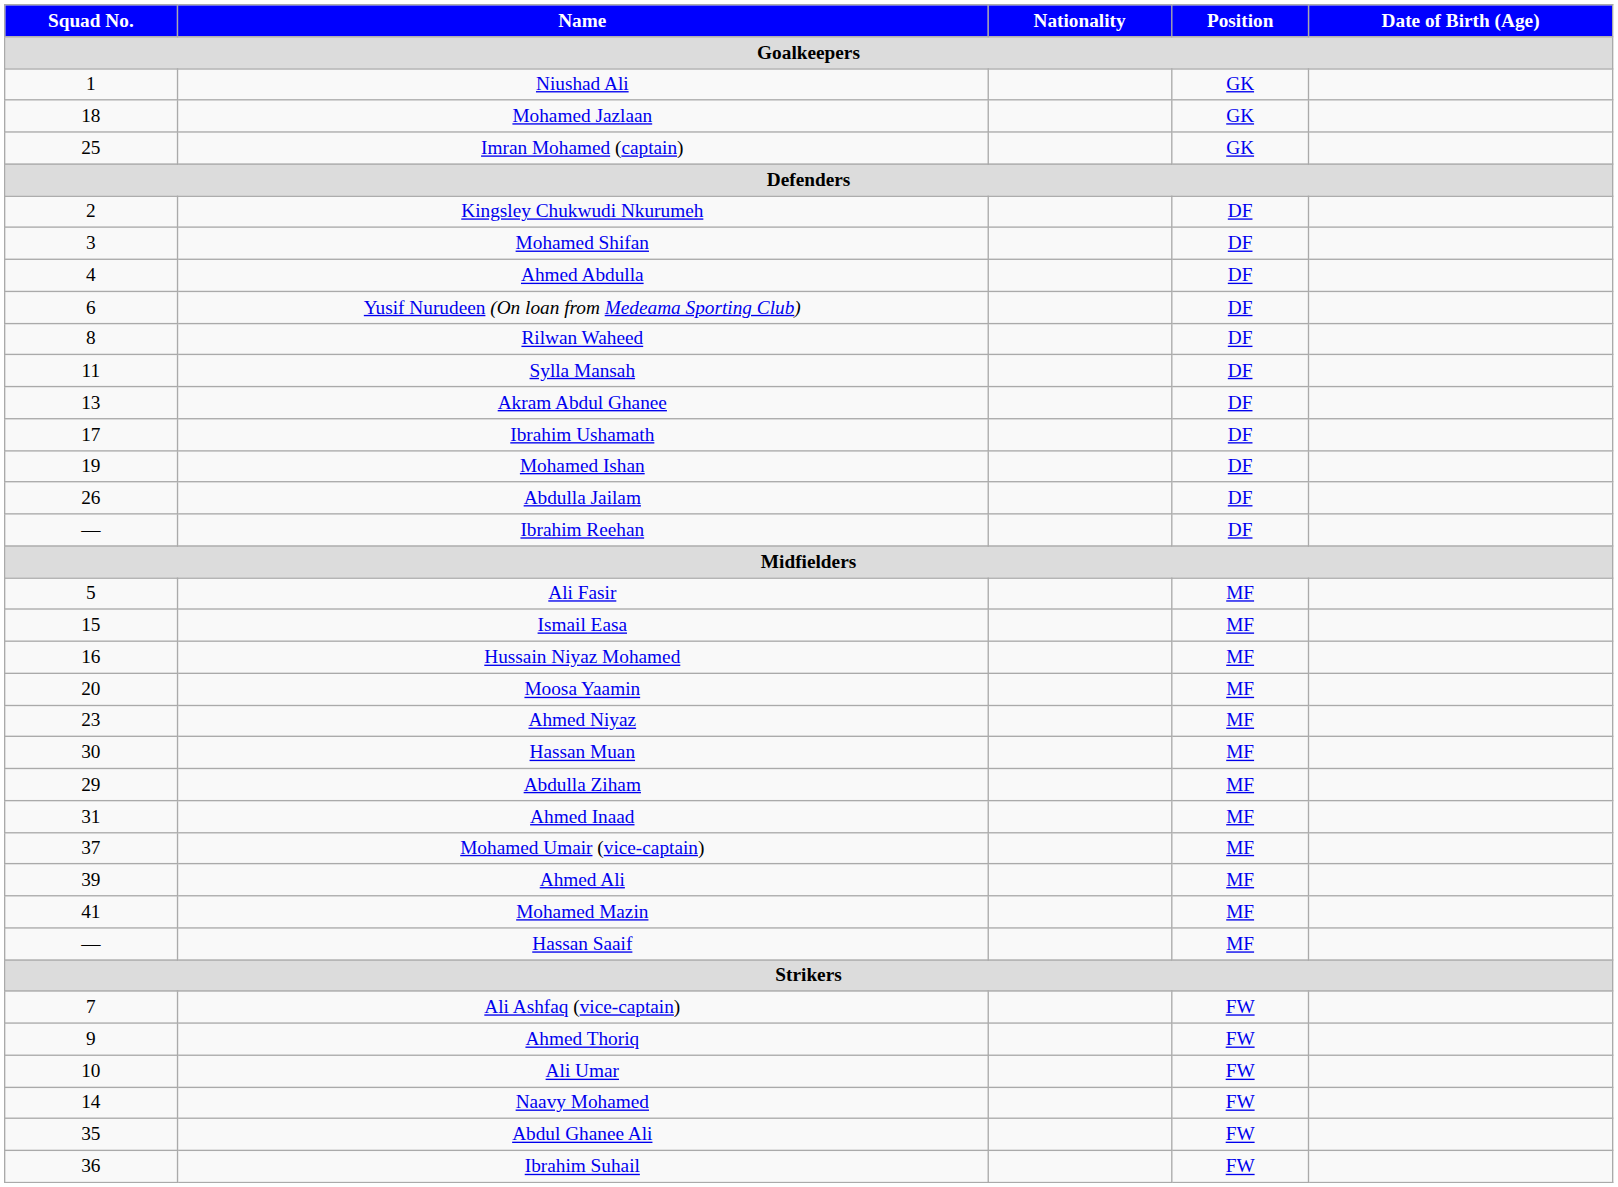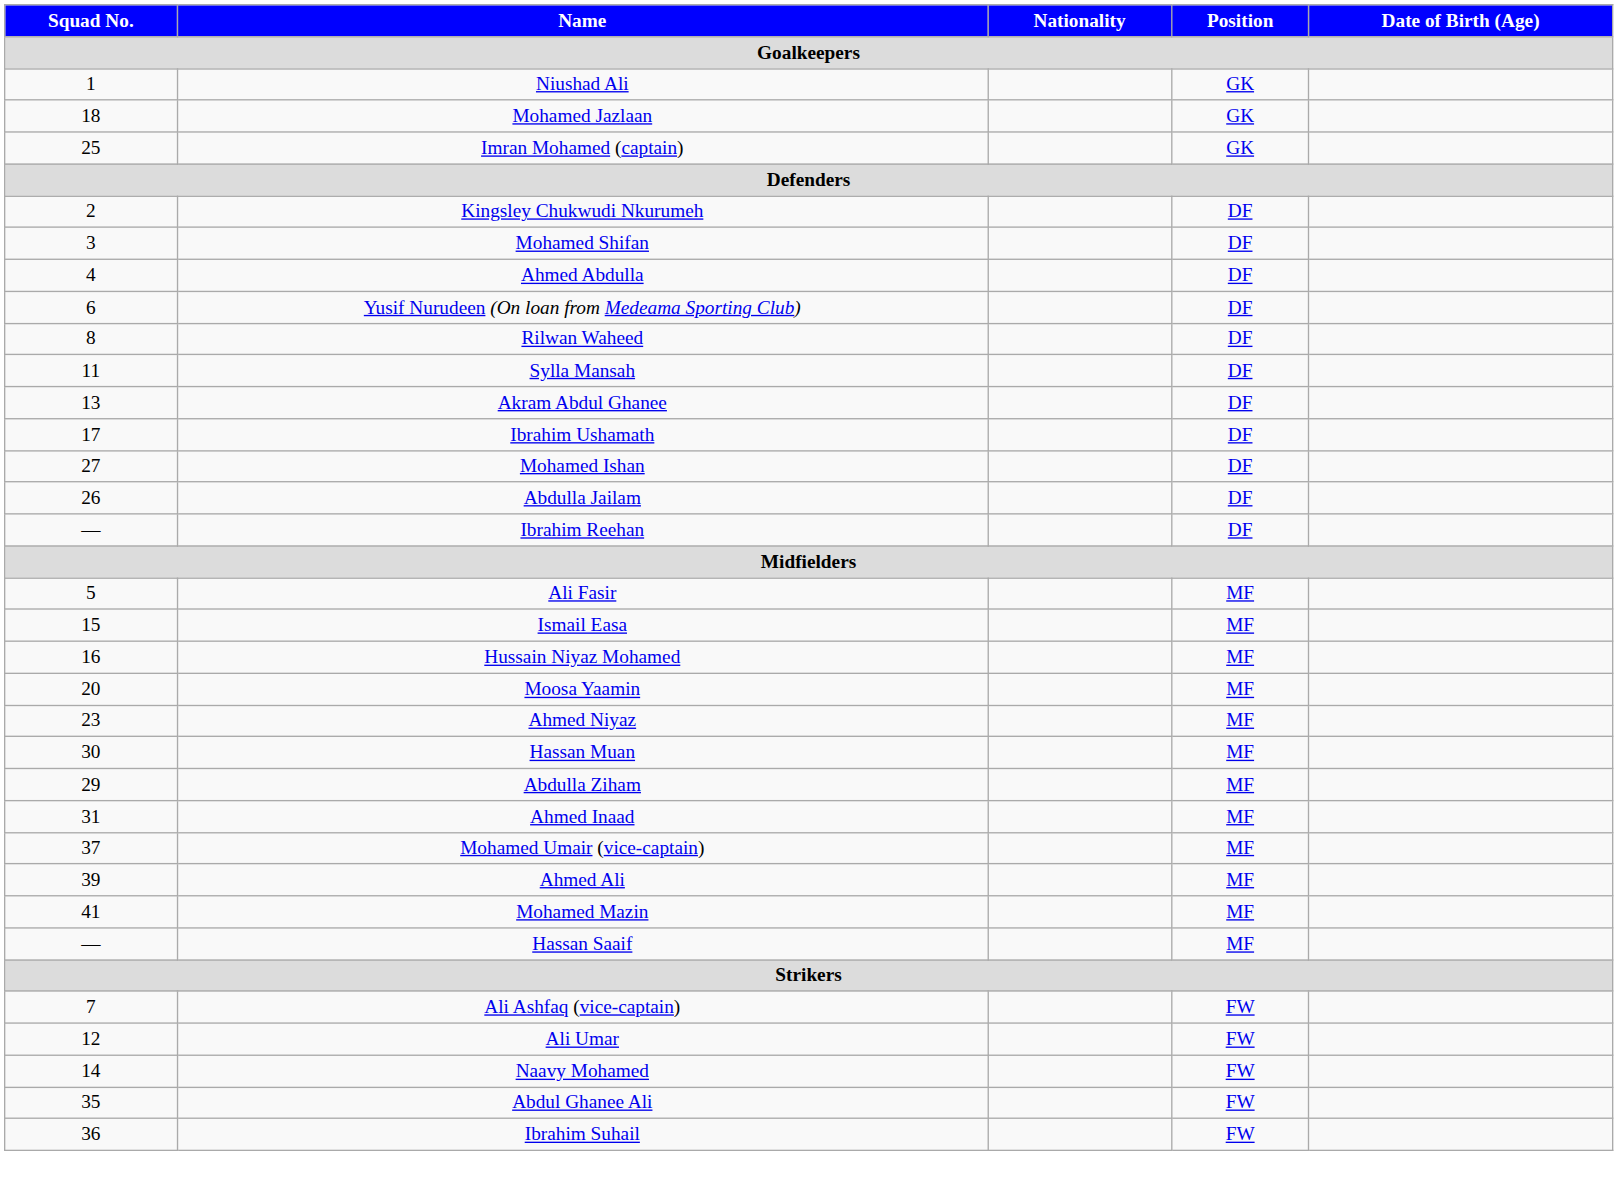 <table class="wikitable" style="text-align:center; font-size:90%; width:95%">
 <tr>
 <th style="background:#00f; color:white; text-align:center;">Squad No.</th>
 <th style="background:#00f; color:white; text-align:center;">Name</th>
 <th style="background:#00f; color:white; text-align:center;">Nationality</th>
 <th style="background:#00f; color:white; text-align:center;">Position</th>
 <th style="background:#00f; color:white; text-align:center;">Date of Birth (Age)</th>
 </tr>
 <tr>
 <th colspan="5" style="background:#dcdcdc; text-align:center;">Goalkeepers</th>
 </tr>
 <tr>
 <td>1</td>
 <td><a href='#'>Niushad Ali</a></td>
 <td></td>
 <td><a href='#'>GK</a></td>
 <td></td>
 </tr>
 <tr>
 <td>18</td>
 <td><a href='#'>Mohamed Jazlaan</a></td>
 <td></td>
 <td><a href='#'>GK</a></td>
 <td></td>
 </tr>
 <tr>
 <td>25</td>
 <td><a href='#'>Imran Mohamed</a> (<a href='#'>captain</a>)</td>
 <td></td>
 <td><a href='#'>GK</a></td>
 <td></td>
 </tr>
 <tr>
 <th colspan="5" style="background:#dcdcdc; text-align:center;"><strong>Defenders</strong></th>
 </tr>
 <tr>
 <td>2</td>
 <td><a href='#'>Kingsley Chukwudi Nkurumeh</a></td>
 <td></td>
 <td><a href='#'>DF</a></td>
 <td></td>
 </tr>
 <tr>
 <td>3</td>
 <td><a href='#'>Mohamed Shifan</a></td>
 <td></td>
 <td><a href='#'>DF</a></td>
 <td></td>
 </tr>
 <tr>
 <td>4</td>
 <td><a href='#'>Ahmed Abdulla</a></td>
 <td></td>
 <td><a href='#'>DF</a></td>
 <td></td>
 </tr>
 <tr>
 <td>6</td>
 <td><a href='#'>Yusif Nurudeen</a> <em>(On loan from <a href='#'>Medeama Sporting Club</a>)</em></td>
 <td></td>
 <td><a href='#'>DF</a></td>
 <td></td>
 </tr>
 <tr>
 <td>8</td>
 <td><a href='#'>Rilwan Waheed</a></td>
 <td></td>
 <td><a href='#'>DF</a></td>
 <td></td>
 </tr>
 <tr>
 <td>11</td>
 <td><a href='#'>Sylla Mansah</a></td>
 <td></td>
 <td><a href='#'>DF</a></td>
 <td></td>
 </tr>
 <tr>
 <td>13</td>
 <td><a href='#'>Akram Abdul Ghanee</a></td>
 <td></td>
 <td><a href='#'>DF</a></td>
 <td></td>
 </tr>
 <tr>
 <td>17</td>
 <td><a href='#'>Ibrahim Ushamath</a></td>
 <td></td>
 <td><a href='#'>DF</a></td>
 <td></td>
 </tr>
 <tr>
-<td>19</td>
+<td>27</td>
 <td><a href='#'>Mohamed Ishan</a></td>
 <td></td>
 <td><a href='#'>DF</a></td>
 <td></td>
 </tr>
 <tr>
 <td>26</td>
 <td><a href='#'>Abdulla Jailam</a></td>
 <td></td>
 <td><a href='#'>DF</a></td>
 <td></td>
 </tr>
 <tr>
 <td>—</td>
 <td><a href='#'>Ibrahim Reehan</a></td>
 <td></td>
 <td><a href='#'>DF</a></td>
 <td></td>
 </tr>
 <tr>
 <th colspan="5" style="background:#dcdcdc; text-align:center;">Midfielders</th>
 </tr>
 <tr>
 <td>5</td>
 <td><a href='#'>Ali Fasir</a></td>
 <td></td>
 <td><a href='#'>MF</a></td>
 <td></td>
 </tr>
 <tr>
 <td>15</td>
 <td><a href='#'>Ismail Easa</a></td>
 <td></td>
 <td><a href='#'>MF</a></td>
 <td></td>
 </tr>
 <tr>
 <td>16</td>
 <td><a href='#'>Hussain Niyaz Mohamed</a></td>
 <td></td>
 <td><a href='#'>MF</a></td>
 <td></td>
 </tr>
 <tr>
 <td>20</td>
 <td><a href='#'>Moosa Yaamin</a></td>
 <td></td>
 <td><a href='#'>MF</a></td>
 <td></td>
 </tr>
 <tr>
 <td>23</td>
 <td><a href='#'>Ahmed Niyaz</a></td>
 <td></td>
 <td><a href='#'>MF</a></td>
 <td></td>
 </tr>
 <tr>
 <td>30</td>
 <td><a href='#'>Hassan Muan</a></td>
 <td></td>
 <td><a href='#'>MF</a></td>
 <td></td>
 </tr>
 <tr>
 <td>29</td>
 <td><a href='#'>Abdulla Ziham</a></td>
 <td></td>
 <td><a href='#'>MF</a></td>
 <td></td>
 </tr>
 <tr>
 <td>31</td>
 <td><a href='#'>Ahmed Inaad</a></td>
 <td></td>
 <td><a href='#'>MF</a></td>
 <td></td>
 </tr>
 <tr>
 <td>37</td>
 <td><a href='#'>Mohamed Umair</a> (<a href='#'>vice-captain</a>)</td>
 <td></td>
 <td><a href='#'>MF</a></td>
 <td></td>
 </tr>
 <tr>
 <td>39</td>
 <td><a href='#'>Ahmed Ali</a></td>
 <td></td>
 <td><a href='#'>MF</a></td>
 <td></td>
 </tr>
 <tr>
 <td>41</td>
 <td><a href='#'>Mohamed Mazin</a></td>
 <td></td>
 <td><a href='#'>MF</a></td>
 <td></td>
 </tr>
 <tr>
 <td>—</td>
 <td><a href='#'>Hassan Saaif</a></td>
 <td></td>
 <td><a href='#'>MF</a></td>
 <td></td>
 </tr>
 <tr>
 <th colspan="5" style="background:#dcdcdc; text-align:center;">Strikers</th>
 </tr>
 <tr>
 <td>7</td>
 <td><a href='#'>Ali Ashfaq</a> (<a href='#'>vice-captain</a>)</td>
 <td></td>
 <td><a href='#'>FW</a></td>
 <td></td>
 </tr>
 <tr>
-<td>9</td>
-<td><a href='#'>Ahmed Thoriq</a></td>
-<td></td>
-<td><a href='#'>FW</a></td>
-<td></td>
-</tr>
-<tr>
-<td>10</td>
+<td>12</td>
 <td><a href='#'>Ali Umar</a></td>
 <td></td>
 <td><a href='#'>FW</a></td>
 <td></td>
 </tr>
 <tr>
 <td>14</td>
 <td><a href='#'>Naavy Mohamed</a></td>
 <td></td>
 <td><a href='#'>FW</a></td>
 <td></td>
 </tr>
 <tr>
 <td>35</td>
 <td><a href='#'>Abdul Ghanee Ali</a></td>
 <td></td>
 <td><a href='#'>FW</a></td>
 <td></td>
 </tr>
 <tr>
 <td>36</td>
 <td><a href='#'>Ibrahim Suhail</a></td>
 <td></td>
 <td><a href='#'>FW</a></td>
 <td></td>
 </tr>
 </table>
